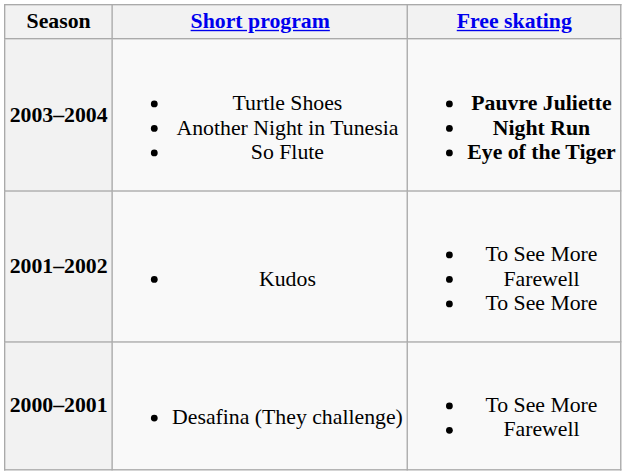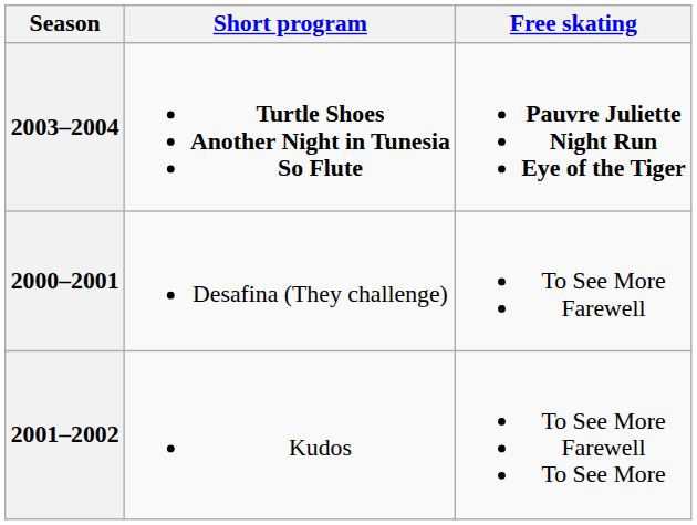 <table class="wikitable" style="text-align:center">
 <tr>
 <th>Season</th>
 <th><a href='#'>Short program</a></th>
 <th><a href='#'>Free skating</a></th>
 </tr>
 <tr>
 <th>2003–2004 <br> </th>
-<td><br><ul><li>Turtle Shoes <br></li><li>Another Night in Tunesia <br></li><li>So Flute <br></li></ul></td>
+<td><strong><br><ul><li>Turtle Shoes <br></li><li>Another Night in Tunesia <br></li><li>So Flute <br></li></ul></strong></td>
 <td><strong><br><ul><li>Pauvre Juliette <br></li><li>Night Run <br></li><li>Eye of the Tiger <br></li></ul></strong></td>
+</tr>
+<tr>
+<th>2000–2001 <br> </th>
+<td><br><ul><li>Desafina (They challenge) <br></li></ul></td>
+<td><br><ul><li>To See More</li><li>Farewell</li></ul></td>
 </tr>
 <tr>
 <th>2001–2002 <br> </th>
 <td><br><ul><li>Kudos <br></li></ul></td>
 <td><br><ul><li>To See More <br></li><li>Farewell <br></li><li>To See More <br></li></ul></td>
 </tr>
-<tr>
-<th>2000–2001 <br> </th>
-<td><br><ul><li>Desafina (They challenge) <br></li></ul></td>
-<td><br><ul><li>To See More</li><li>Farewell</li></ul></td>
-</tr>
 </table>
